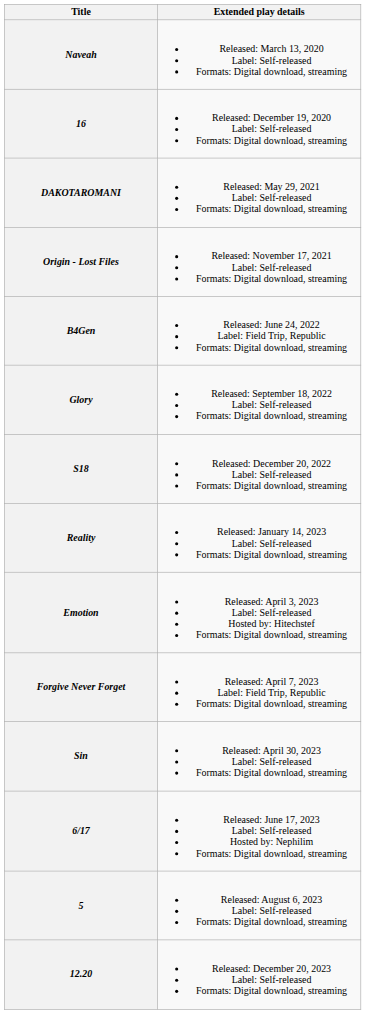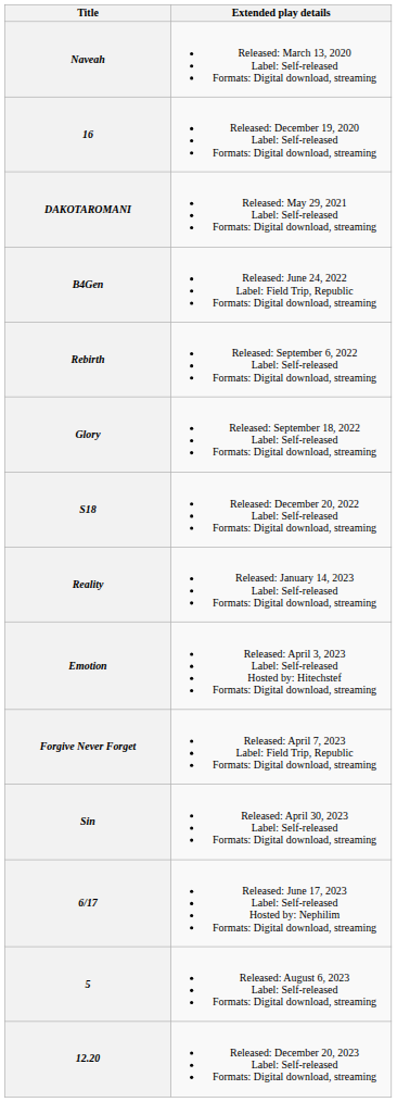 <table class="wikitable plainrowheaders" style="text-align:center;">
 <tr>
 <th scope="col" style="width:15em;">Title</th>
 <th scope="col" style="width:20em;">Extended play details</th>
 </tr>
 <tr>
 <th scope="row"><em>Naveah</em></th>
 <td><br><ul><li>Released: March 13, 2020</li><li>Label: Self-released</li><li>Formats: Digital download, streaming</li></ul></td>
 </tr>
 <tr>
 <th scope="row"><em>16</em></th>
 <td><br><ul><li>Released: December 19, 2020</li><li>Label: Self-released</li><li>Formats: Digital download, streaming</li></ul></td>
 </tr>
 <tr>
 <th scope="row"><em>DAKOTAROMANI</em> </th>
 <td><br><ul><li>Released: May 29, 2021</li><li>Label: Self-released</li><li>Formats: Digital download, streaming</li></ul></td>
 </tr>
 <tr>
-<th scope="row"><em>Origin - Lost Files</em></th>
-<td><br><ul><li>Released: November 17, 2021</li><li>Label: Self-released</li><li>Formats: Digital download, streaming</li></ul></td>
+<th scope="row"><em>B4Gen</em></th>
+<td><br><ul><li>Released: June 24, 2022</li><li>Label: Field Trip, Republic</li><li>Formats: Digital download, streaming</li></ul></td>
 </tr>
 <tr>
-<th scope="row"><em>B4Gen</em></th>
-<td><br><ul><li>Released: June 24, 2022</li><li>Label: Field Trip, Republic</li><li>Formats: Digital download, streaming</li></ul></td>
+<th scope="row"><em>Rebirth</em></th>
+<td><br><ul><li>Released: September 6, 2022</li><li>Label: Self-released</li><li>Formats: Digital download, streaming</li></ul></td>
 </tr>
 <tr>
 <th scope="row"><em>Glory</em></th>
 <td><br><ul><li>Released: September 18, 2022</li><li>Label: Self-released</li><li>Formats: Digital download, streaming</li></ul></td>
 </tr>
 <tr>
 <th scope="row"><em>S18</em></th>
 <td><br><ul><li>Released: December 20, 2022</li><li>Label: Self-released</li><li>Formats: Digital download, streaming</li></ul></td>
 </tr>
 <tr>
 <th scope="row"><em>Reality</em></th>
 <td><br><ul><li>Released: January 14, 2023</li><li>Label: Self-released</li><li>Formats: Digital download, streaming</li></ul></td>
 </tr>
 <tr>
 <th scope="row"><em>Emotion</em></th>
 <td><br><ul><li>Released: April 3, 2023</li><li>Label: Self-released</li><li>Hosted by: Hitechstef</li><li>Formats: Digital download, streaming</li></ul></td>
 </tr>
 <tr>
 <th scope="row"><em>Forgive Never Forget</em></th>
 <td><br><ul><li>Released: April 7, 2023</li><li>Label: Field Trip, Republic</li><li>Formats: Digital download, streaming</li></ul></td>
 </tr>
 <tr>
 <th scope="row"><em>Sin</em></th>
 <td><br><ul><li>Released: April 30, 2023</li><li>Label: Self-released</li><li>Formats: Digital download, streaming</li></ul></td>
 </tr>
 <tr>
 <th scope="row"><em>6/17</em></th>
 <td><br><ul><li>Released: June 17, 2023</li><li>Label: Self-released</li><li>Hosted by: Nephilim</li><li>Formats: Digital download, streaming</li></ul></td>
 </tr>
 <tr>
 <th scope="row"><em>5</em></th>
 <td><br><ul><li>Released: August 6, 2023</li><li>Label: Self-released</li><li>Formats: Digital download, streaming</li></ul></td>
 </tr>
 <tr>
 <th scope="row"><em>12.20</em></th>
 <td><br><ul><li>Released: December 20, 2023</li><li>Label: Self-released</li><li>Formats: Digital download, streaming</li></ul></td>
 </tr>
 </table>
